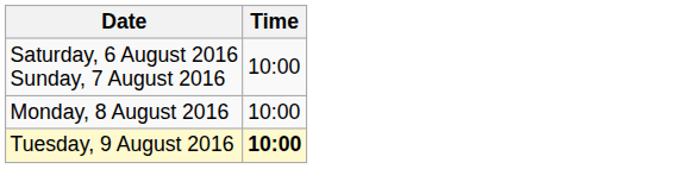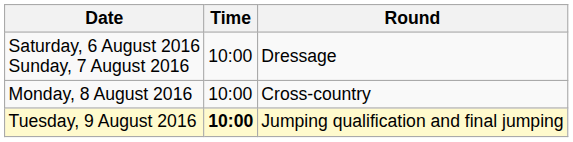 <table class="wikitable">
 <tr>
 <th>Date</th>
 <th>Time</th>
+<th>Round</th>
 </tr>
 <tr>
 <td>Saturday, 6 August 2016<br>Sunday, 7 August 2016</td>
 <td>10:00</td>
+<td>Dressage</td>
 </tr>
 <tr>
 <td>Monday, 8 August 2016</td>
 <td>10:00</td>
+<td>Cross-country</td>
 </tr>
 <tr>
 <td style=background:lemonchiffon>Tuesday, 9 August 2016</td>
 <td style=background:lemonchiffon><strong>10:00</strong></td>
+<td style=background:lemonchiffon>Jumping qualification and final jumping</td>
 </tr>
 </table>
